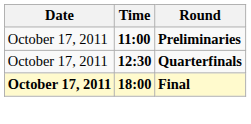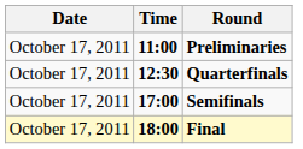 <table class="wikitable">
 <tr>
 <th>Date</th>
 <th>Time</th>
 <th>Round</th>
 </tr>
 <tr>
 <td>October 17, 2011</td>
 <td><strong>11:00</strong></td>
 <td><strong>Preliminaries</strong></td>
 </tr>
 <tr>
 <td>October 17, 2011</td>
 <td><strong>12:30</strong></td>
 <td><strong>Quarterfinals</strong></td>
 </tr>
+<tr>
+<td>October 17, 2011</td>
+<td><strong>17:00</strong></td>
+<td><strong>Semifinals</strong></td>
+</tr>
 <tr style=background:lemonchiffon>
-<td><strong>October 17, 2011</strong></td>
+<td>October 17, 2011</td>
 <td><strong>18:00</strong></td>
 <td><strong>Final</strong></td>
 </tr>
 </table>
